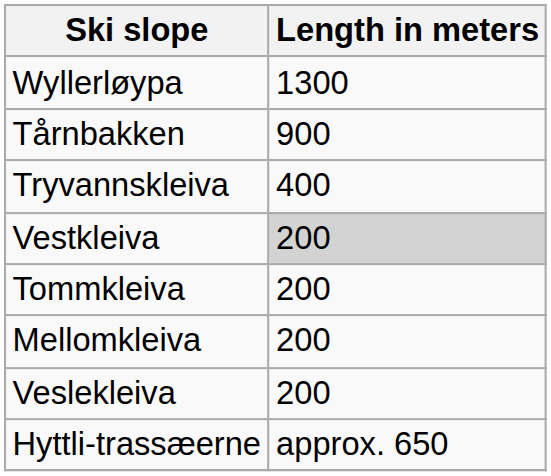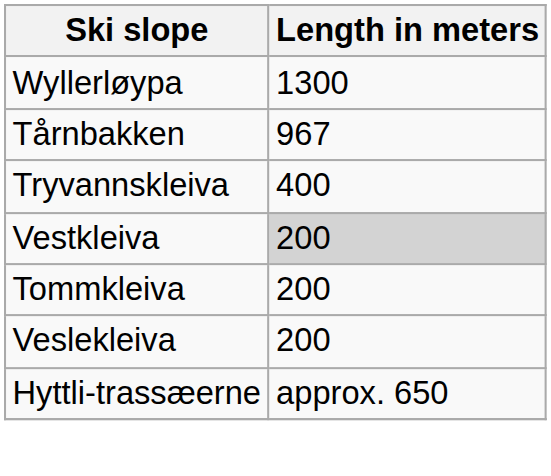 <table class="wikitable">
 <tr>
 <th>Ski slope</th>
 <th>Length in meters</th>
 </tr>
 <tr>
 <td>Wyllerløypa</td>
 <td>1300</td>
 </tr>
 <tr>
 <td>Tårnbakken</td>
-<td>900</td>
+<td>967</td>
 </tr>
 <tr>
 <td>Tryvannskleiva</td>
 <td>400</td>
 </tr>
 <tr>
 <td>Vestkleiva</td>
 <td style="background: lightgrey;">200</td>
 </tr>
 <tr>
 <td>Tommkleiva</td>
 <td>200</td>
 </tr>
 <tr>
-<td>Mellomkleiva</td>
-<td>200</td>
-</tr>
-<tr>
 <td>Veslekleiva</td>
 <td>200</td>
 </tr>
 <tr>
 <td>Hyttli-trassæerne</td>
 <td>approx. 650</td>
 </tr>
 <tr>
 </tr>
 </table>
